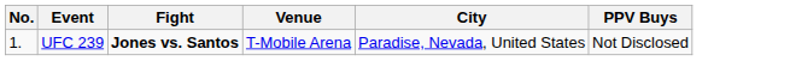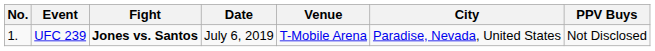 <table class="wikitable">
 <tr>
 <th>No.</th>
 <th>Event</th>
 <th>Fight</th>
+<th>Date</th>
 <th>Venue</th>
 <th>City</th>
 <th>PPV Buys</th>
 </tr>
 <tr>
 <td>1.</td>
 <td><a href='#'>UFC 239</a></td>
 <td><strong>Jones vs. Santos</strong></td>
+<td>July 6, 2019</td>
 <td><a href='#'>T-Mobile Arena</a></td>
 <td><a href='#'>Paradise, Nevada</a>, United States</td>
 <td>Not Disclosed</td>
 </tr>
 </table>
